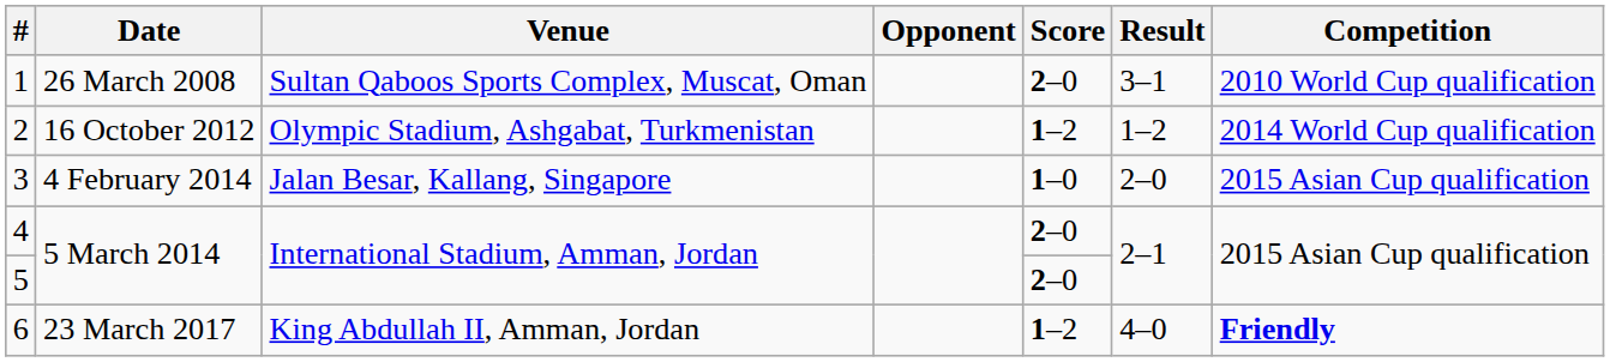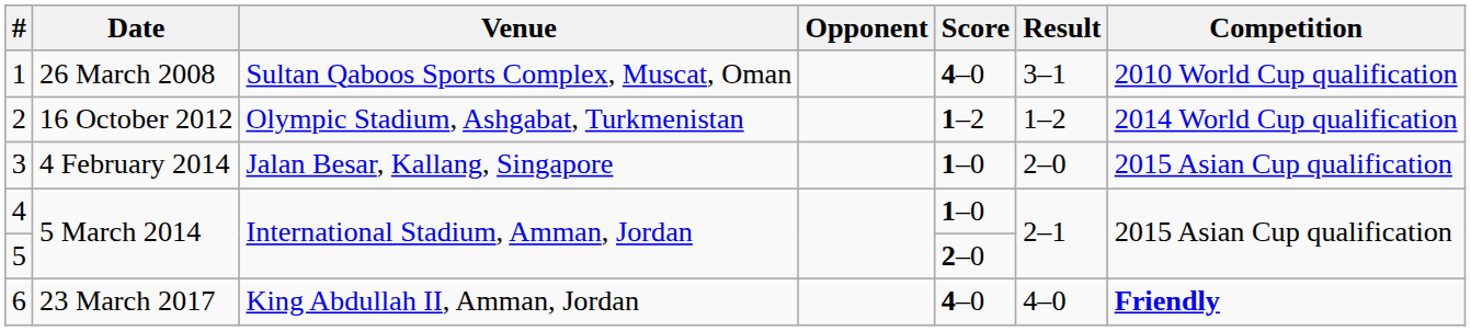 <table class="wikitable">
 <tr>
 <th>#</th>
 <th>Date</th>
 <th>Venue</th>
 <th>Opponent</th>
 <th>Score</th>
 <th>Result</th>
 <th>Competition</th>
 </tr>
 <tr>
 <td>1</td>
 <td>26 March 2008</td>
 <td><a href='#'>Sultan Qaboos Sports Complex</a>, <a href='#'>Muscat</a>, Oman</td>
 <td></td>
-<td><strong>2</strong>–0</td>
+<td><strong>4</strong>–0</td>
 <td>3–1</td>
 <td><a href='#'>2010 World Cup qualification</a></td>
 </tr>
 <tr>
 <td>2</td>
 <td>16 October 2012</td>
 <td><a href='#'>Olympic Stadium</a>, <a href='#'>Ashgabat</a>, <a href='#'>Turkmenistan</a></td>
 <td></td>
 <td><strong>1</strong>–2</td>
 <td>1–2</td>
 <td><a href='#'>2014 World Cup qualification</a></td>
 </tr>
 <tr>
 <td>3</td>
 <td>4 February 2014</td>
 <td><a href='#'>Jalan Besar</a>, <a href='#'>Kallang</a>, <a href='#'>Singapore</a></td>
 <td></td>
 <td><strong>1</strong>–0</td>
 <td>2–0</td>
 <td><a href='#'>2015 Asian Cup qualification</a></td>
 </tr>
 <tr>
 <td>4</td>
 <td rowspan=2>5 March 2014</td>
 <td rowspan=2><a href='#'>International Stadium</a>, <a href='#'>Amman</a>, <a href='#'>Jordan</a></td>
 <td rowspan=2></td>
-<td><strong>2</strong>–0</td>
+<td><strong>1</strong>–0</td>
 <td rowspan=2>2–1</td>
 <td rowspan=2>2015 Asian Cup qualification</td>
 </tr>
 <tr>
 <td>5</td>
 <td><strong>2</strong>–0</td>
 </tr>
 <tr>
 <td>6</td>
 <td>23 March 2017</td>
 <td><a href='#'>King Abdullah II</a>, Amman, Jordan</td>
 <td></td>
-<td><strong>1</strong>–2</td>
+<td><strong>4</strong>–0</td>
 <td>4–0</td>
 <td><strong><a href='#'>Friendly</a></strong></td>
 </tr>
 </table>
